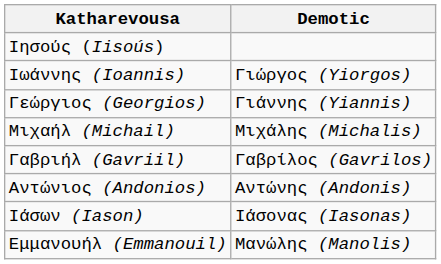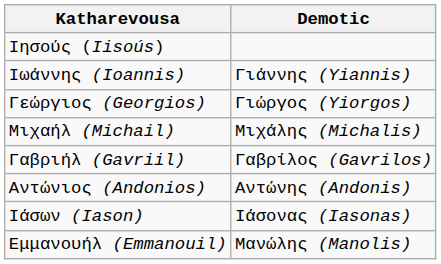 <table class="wikitable">
 <tr>
 <th>Katharevousa</th>
 <th>Demotic</th>
 </tr>
 <tr>
 <td>Ιησούς (<em>Iisoús</em>)</td>
 <td></td>
 </tr>
 <tr>
 <td>Ιωάννης <em>(Ioannis)</em></td>
-<td>Γιώργος <em>(Yiorgos)</em></td>
+<td>Γιάννης <em>(Yiannis)</em></td>
 </tr>
 <tr>
 <td>Γεώργιος <em>(Georgios)</em></td>
-<td>Γιάννης <em>(Yiannis)</em></td>
+<td>Γιώργος <em>(Yiorgos)</em></td>
 </tr>
 <tr>
 <td>Μιχαήλ <em>(Michail)</em></td>
 <td>Μιχάλης <em>(Michalis)</em></td>
 </tr>
 <tr>
 <td>Γαβριήλ <em>(Gavriil)</em></td>
 <td>Γαβρίλος <em>(Gavrilos)</em></td>
 </tr>
 <tr>
 <td>Αντώνιος <em>(Andonios)</em></td>
 <td>Αντώνης <em>(Andonis)</em></td>
 </tr>
 <tr>
 <td>Ιάσων <em>(Iason)</em></td>
 <td>Ιάσονας <em>(Iasonas)</em></td>
 </tr>
 <tr>
 <td>Εμμανουήλ <em>(Emmanouil)</em></td>
 <td>Μανώλης <em>(Manolis)</em></td>
 </tr>
 </table>
